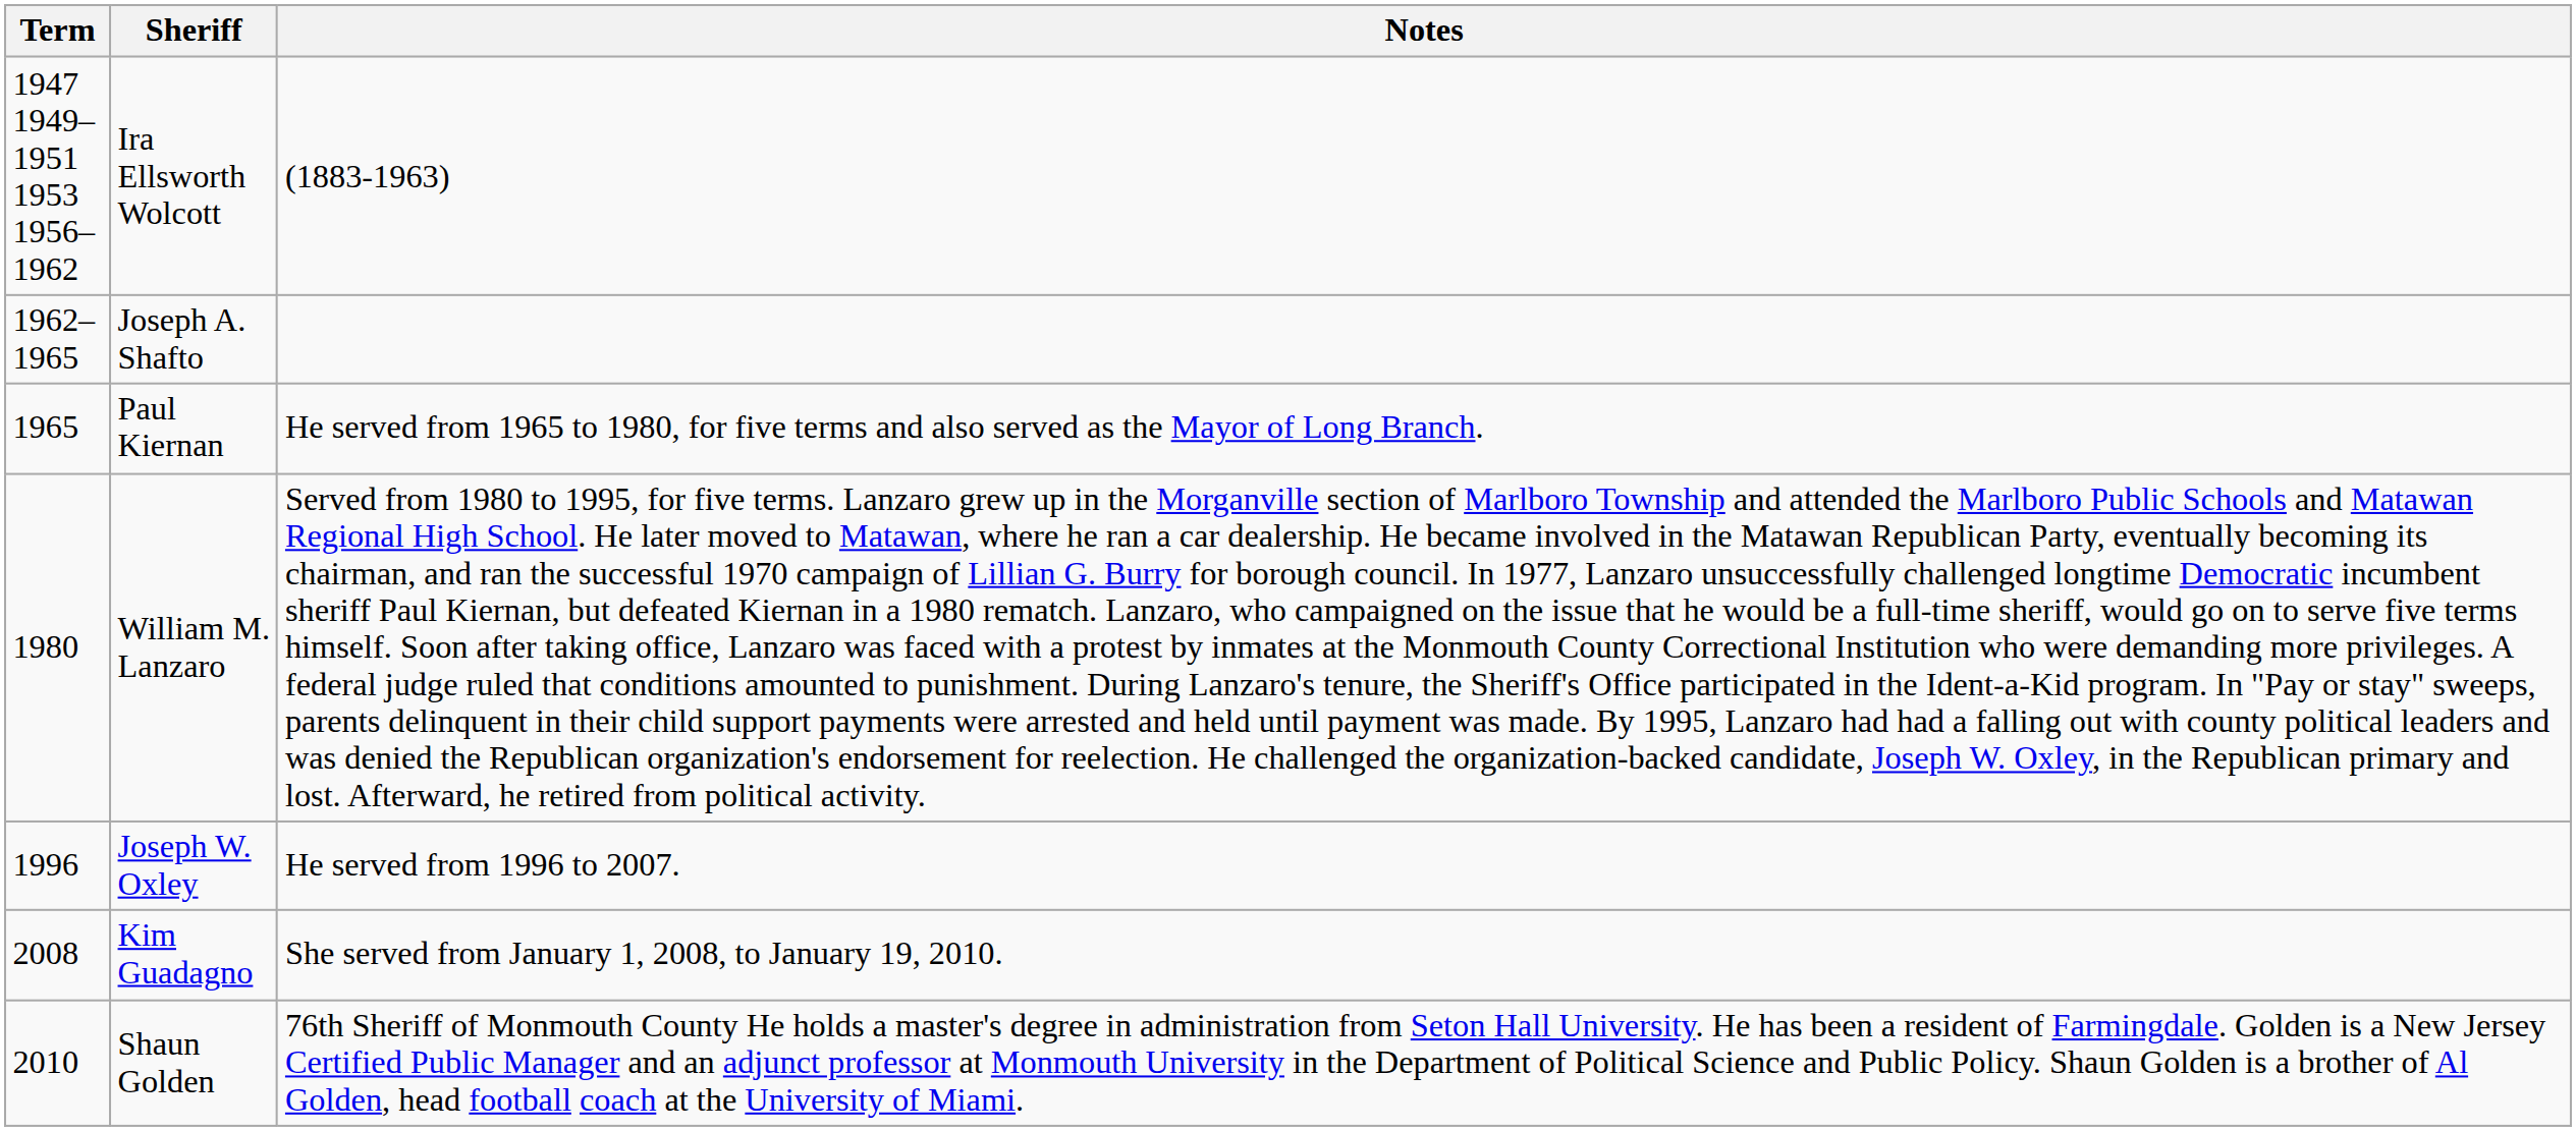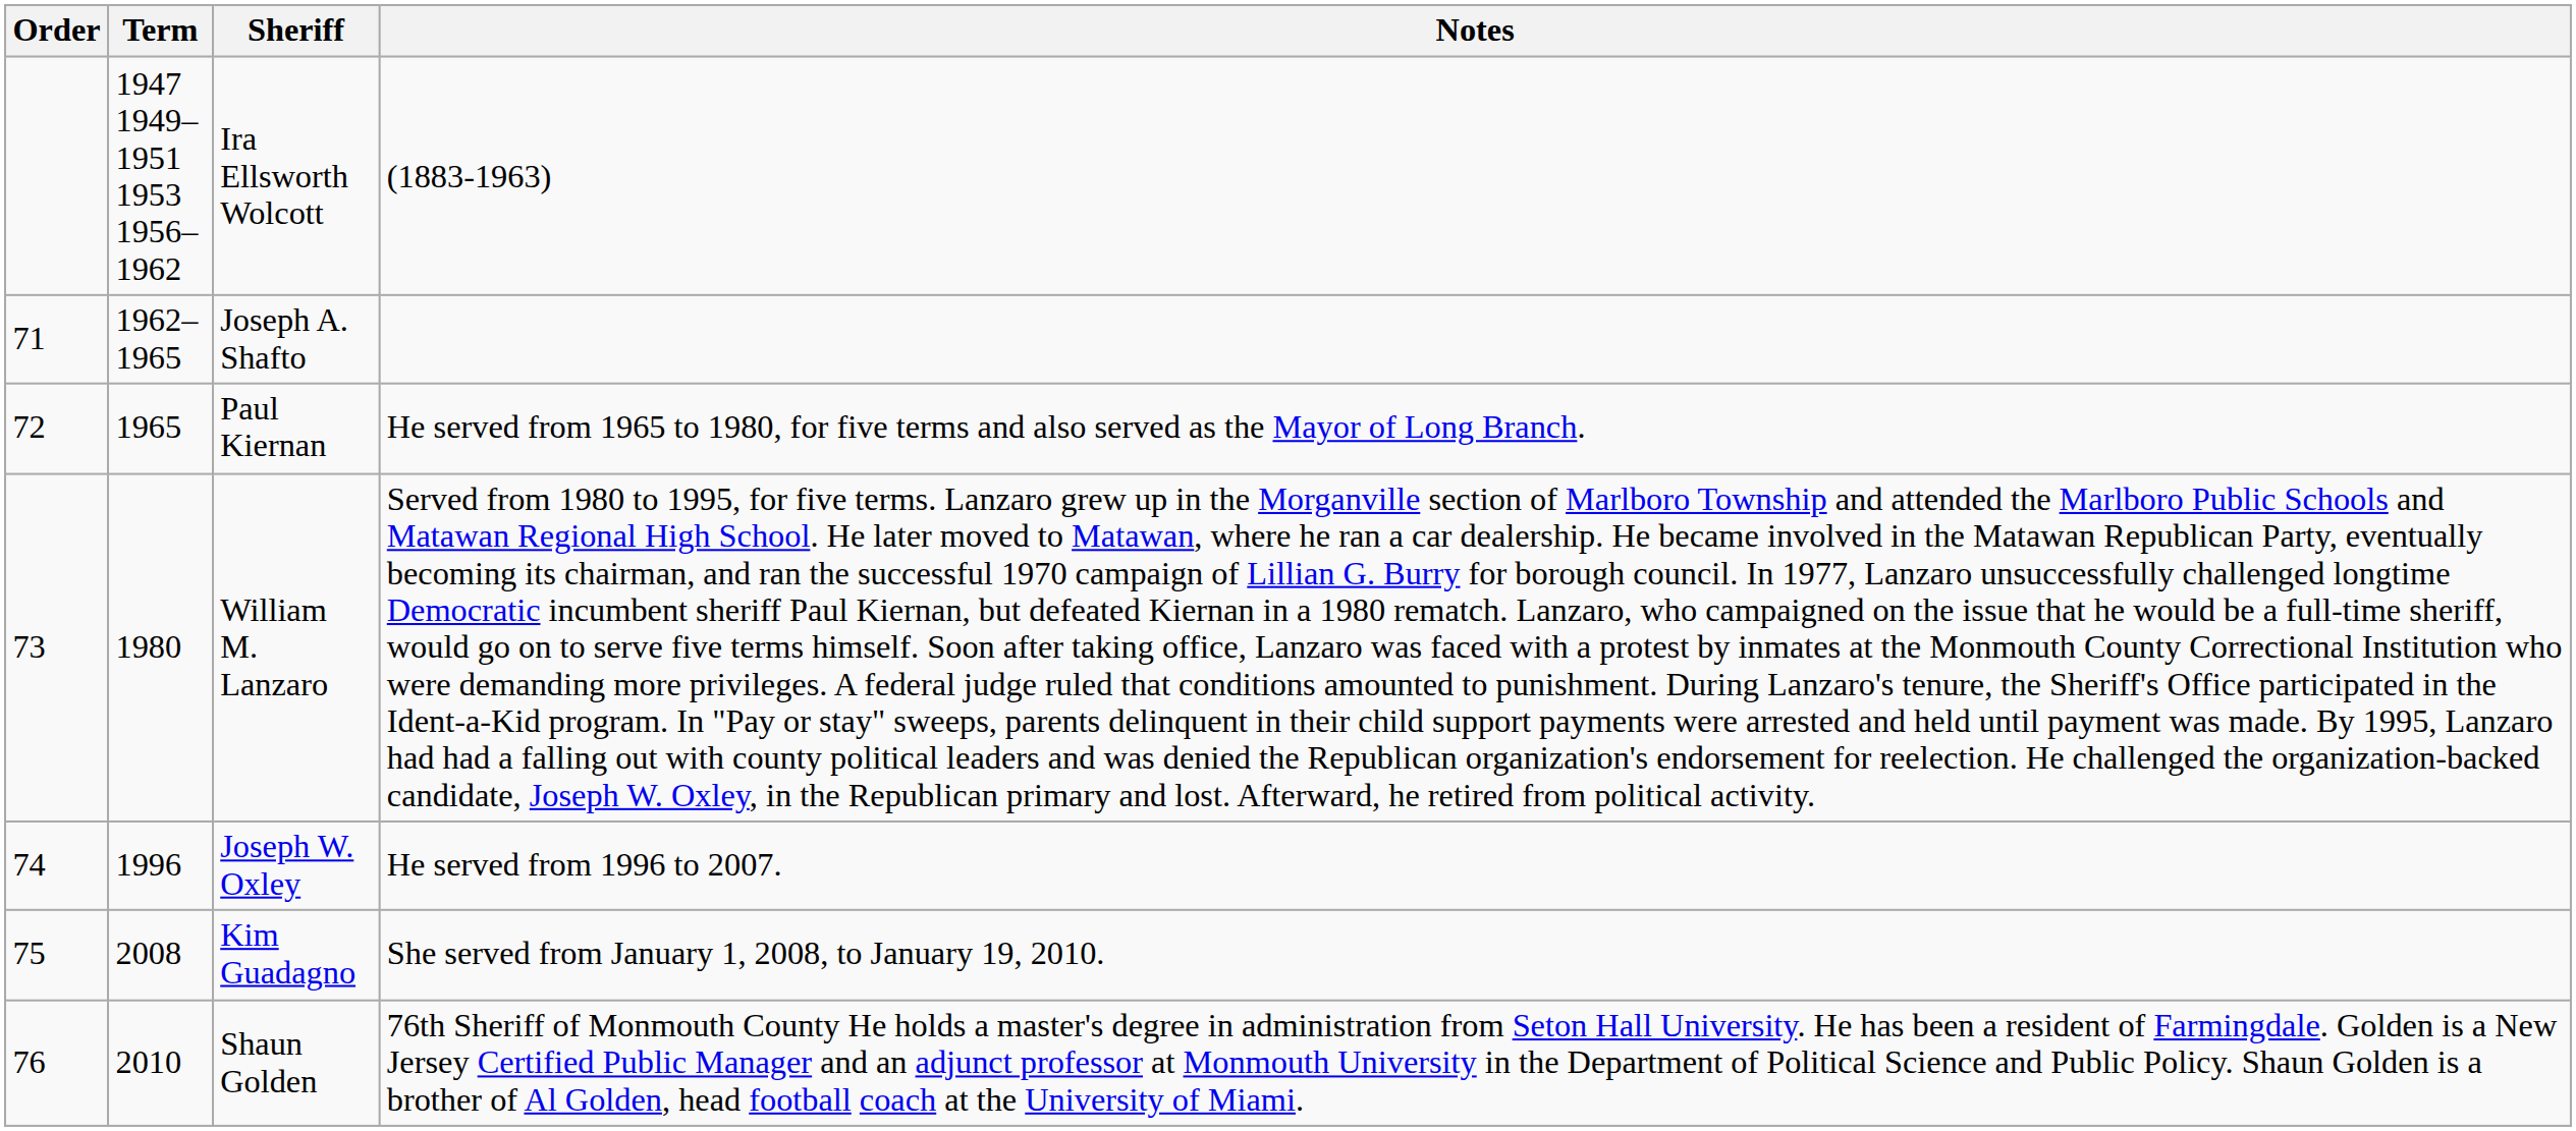 <table class="wikitable sortable">
 <tr>
+<th>Order</th>
 <th>Term</th>
 <th>Sheriff</th>
 <th>Notes</th>
 </tr>
 <tr>
+<td></td>
 <td>1947<br>1949–1951<br>1953<br>1956–1962</td>
 <td>Ira Ellsworth Wolcott</td>
 <td>(1883-1963) </td>
 </tr>
 <tr>
+<td>71</td>
 <td>1962–1965</td>
 <td>Joseph A. Shafto</td>
 <td></td>
 </tr>
 <tr>
+<td>72</td>
 <td>1965</td>
 <td>Paul Kiernan</td>
 <td>He served from 1965 to 1980, for five terms and also served as the <a href='#'>Mayor of Long Branch</a>.</td>
 </tr>
 <tr id="William M. Lanzaro">
+<td>73</td>
 <td>1980</td>
 <td>William M. Lanzaro</td>
 <td>Served from 1980 to 1995, for five terms. Lanzaro grew up in the <a href='#'>Morganville</a> section of <a href='#'>Marlboro Township</a> and attended the <a href='#'>Marlboro Public Schools</a> and <a href='#'>Matawan Regional High School</a>. He later moved to <a href='#'>Matawan</a>, where he ran a car dealership. He became involved in the Matawan Republican Party, eventually becoming its chairman, and ran the successful 1970 campaign of <a href='#'>Lillian G. Burry</a> for borough council. In 1977, Lanzaro unsuccessfully challenged longtime <a href='#'>Democratic</a> incumbent sheriff Paul Kiernan, but defeated Kiernan in a 1980 rematch. Lanzaro, who campaigned on the issue that he would be a full-time sheriff, would go on to serve five terms himself. Soon after taking office, Lanzaro was faced with a protest by inmates at the Monmouth County Correctional Institution who were demanding more privileges. A federal judge ruled that conditions amounted to punishment. During Lanzaro's tenure, the Sheriff's Office participated in the Ident-a-Kid program. In "Pay or stay" sweeps, parents delinquent in their child support payments were arrested and held until payment was made. By 1995, Lanzaro had had a falling out with county political leaders and was denied the Republican organization's endorsement for reelection. He challenged the organization-backed candidate, <a href='#'>Joseph W. Oxley</a>, in the Republican primary and lost. Afterward, he retired from political activity.</td>
 </tr>
 <tr>
+<td>74</td>
 <td>1996</td>
 <td><a href='#'>Joseph W. Oxley</a></td>
 <td>He served from 1996 to 2007.</td>
 </tr>
 <tr>
+<td>75</td>
 <td>2008</td>
 <td><a href='#'>Kim Guadagno</a></td>
 <td>She served from January 1, 2008, to January 19, 2010.</td>
 </tr>
 <tr>
+<td>76</td>
 <td>2010</td>
 <td>Shaun Golden</td>
 <td>76th Sheriff of Monmouth County He holds a master's degree in administration from <a href='#'>Seton Hall University</a>. He has been a resident of <a href='#'>Farmingdale</a>. Golden is a New Jersey <a href='#'>Certified Public Manager</a> and an <a href='#'>adjunct professor</a> at <a href='#'>Monmouth University</a> in the Department of Political Science and Public Policy. Shaun Golden is a brother of <a href='#'>Al Golden</a>, head <a href='#'>football</a> <a href='#'>coach</a> at the <a href='#'>University of Miami</a>.</td>
 </tr>
 </table>
